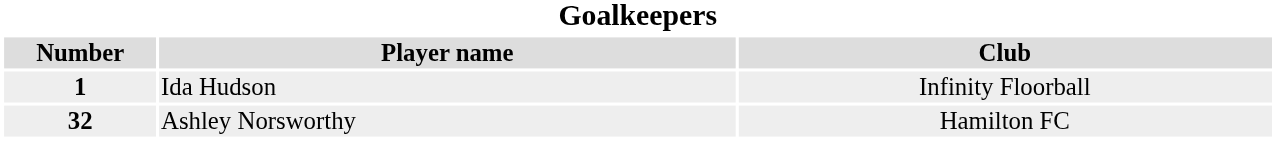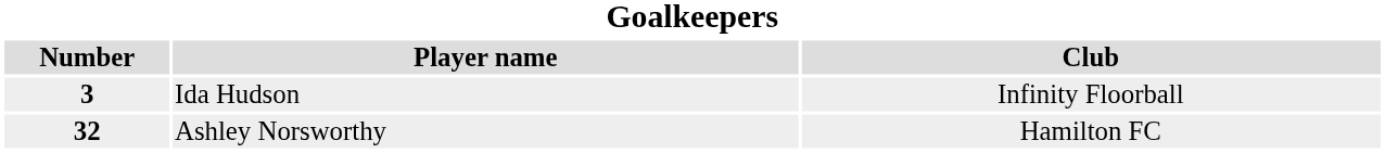 <table width=65%>
 <tr>
 <th colspan="3"><big>Goalkeepers</big></th>
 </tr>
 <tr bgcolor="#dddddd">
 <th width=7%>Number</th>
 <th width=27%>Player name</th>
 <th width=25%>Club</th>
 </tr>
 <tr bgcolor="#eeeeee">
-<td align=center><strong>1</strong></td>
+<td align=center><strong>3</strong></td>
 <td>Ida Hudson</td>
 <td align=center> Infinity Floorball</td>
 </tr>
 <tr bgcolor="#eeeeee">
 <td align=center><strong>32</strong></td>
 <td>Ashley Norsworthy</td>
 <td align=center> Hamilton FC</td>
 </tr>
 </table>
